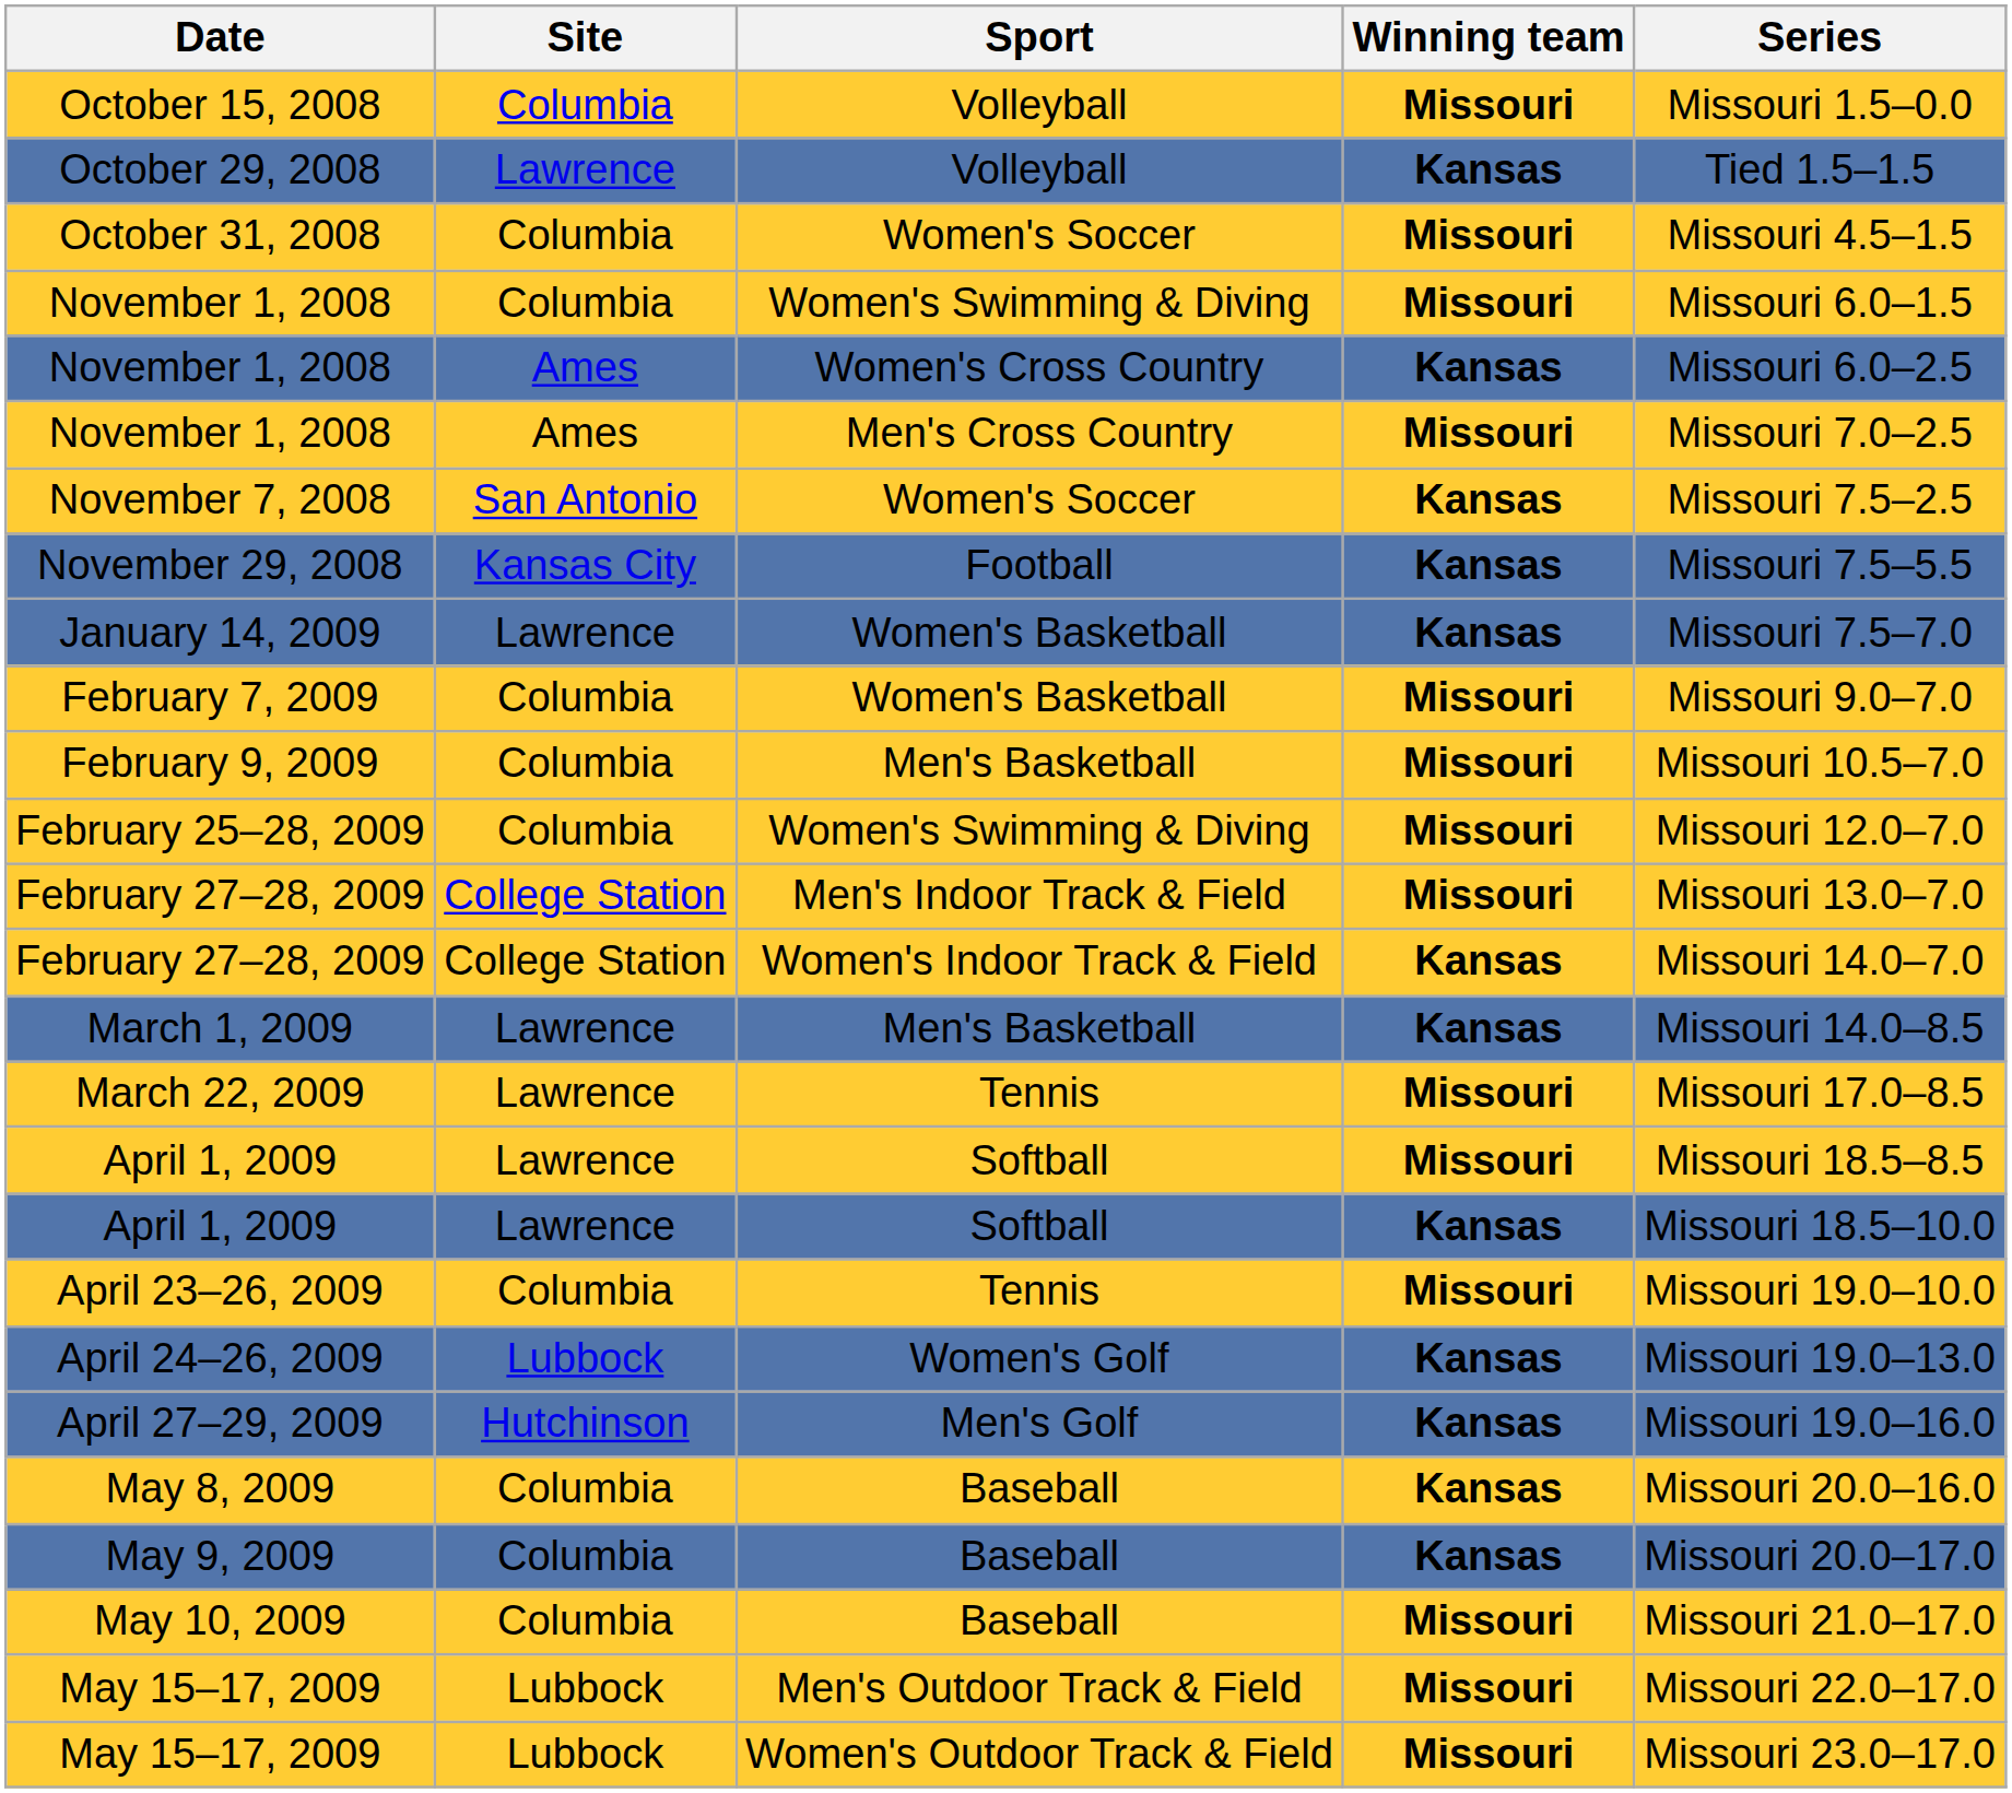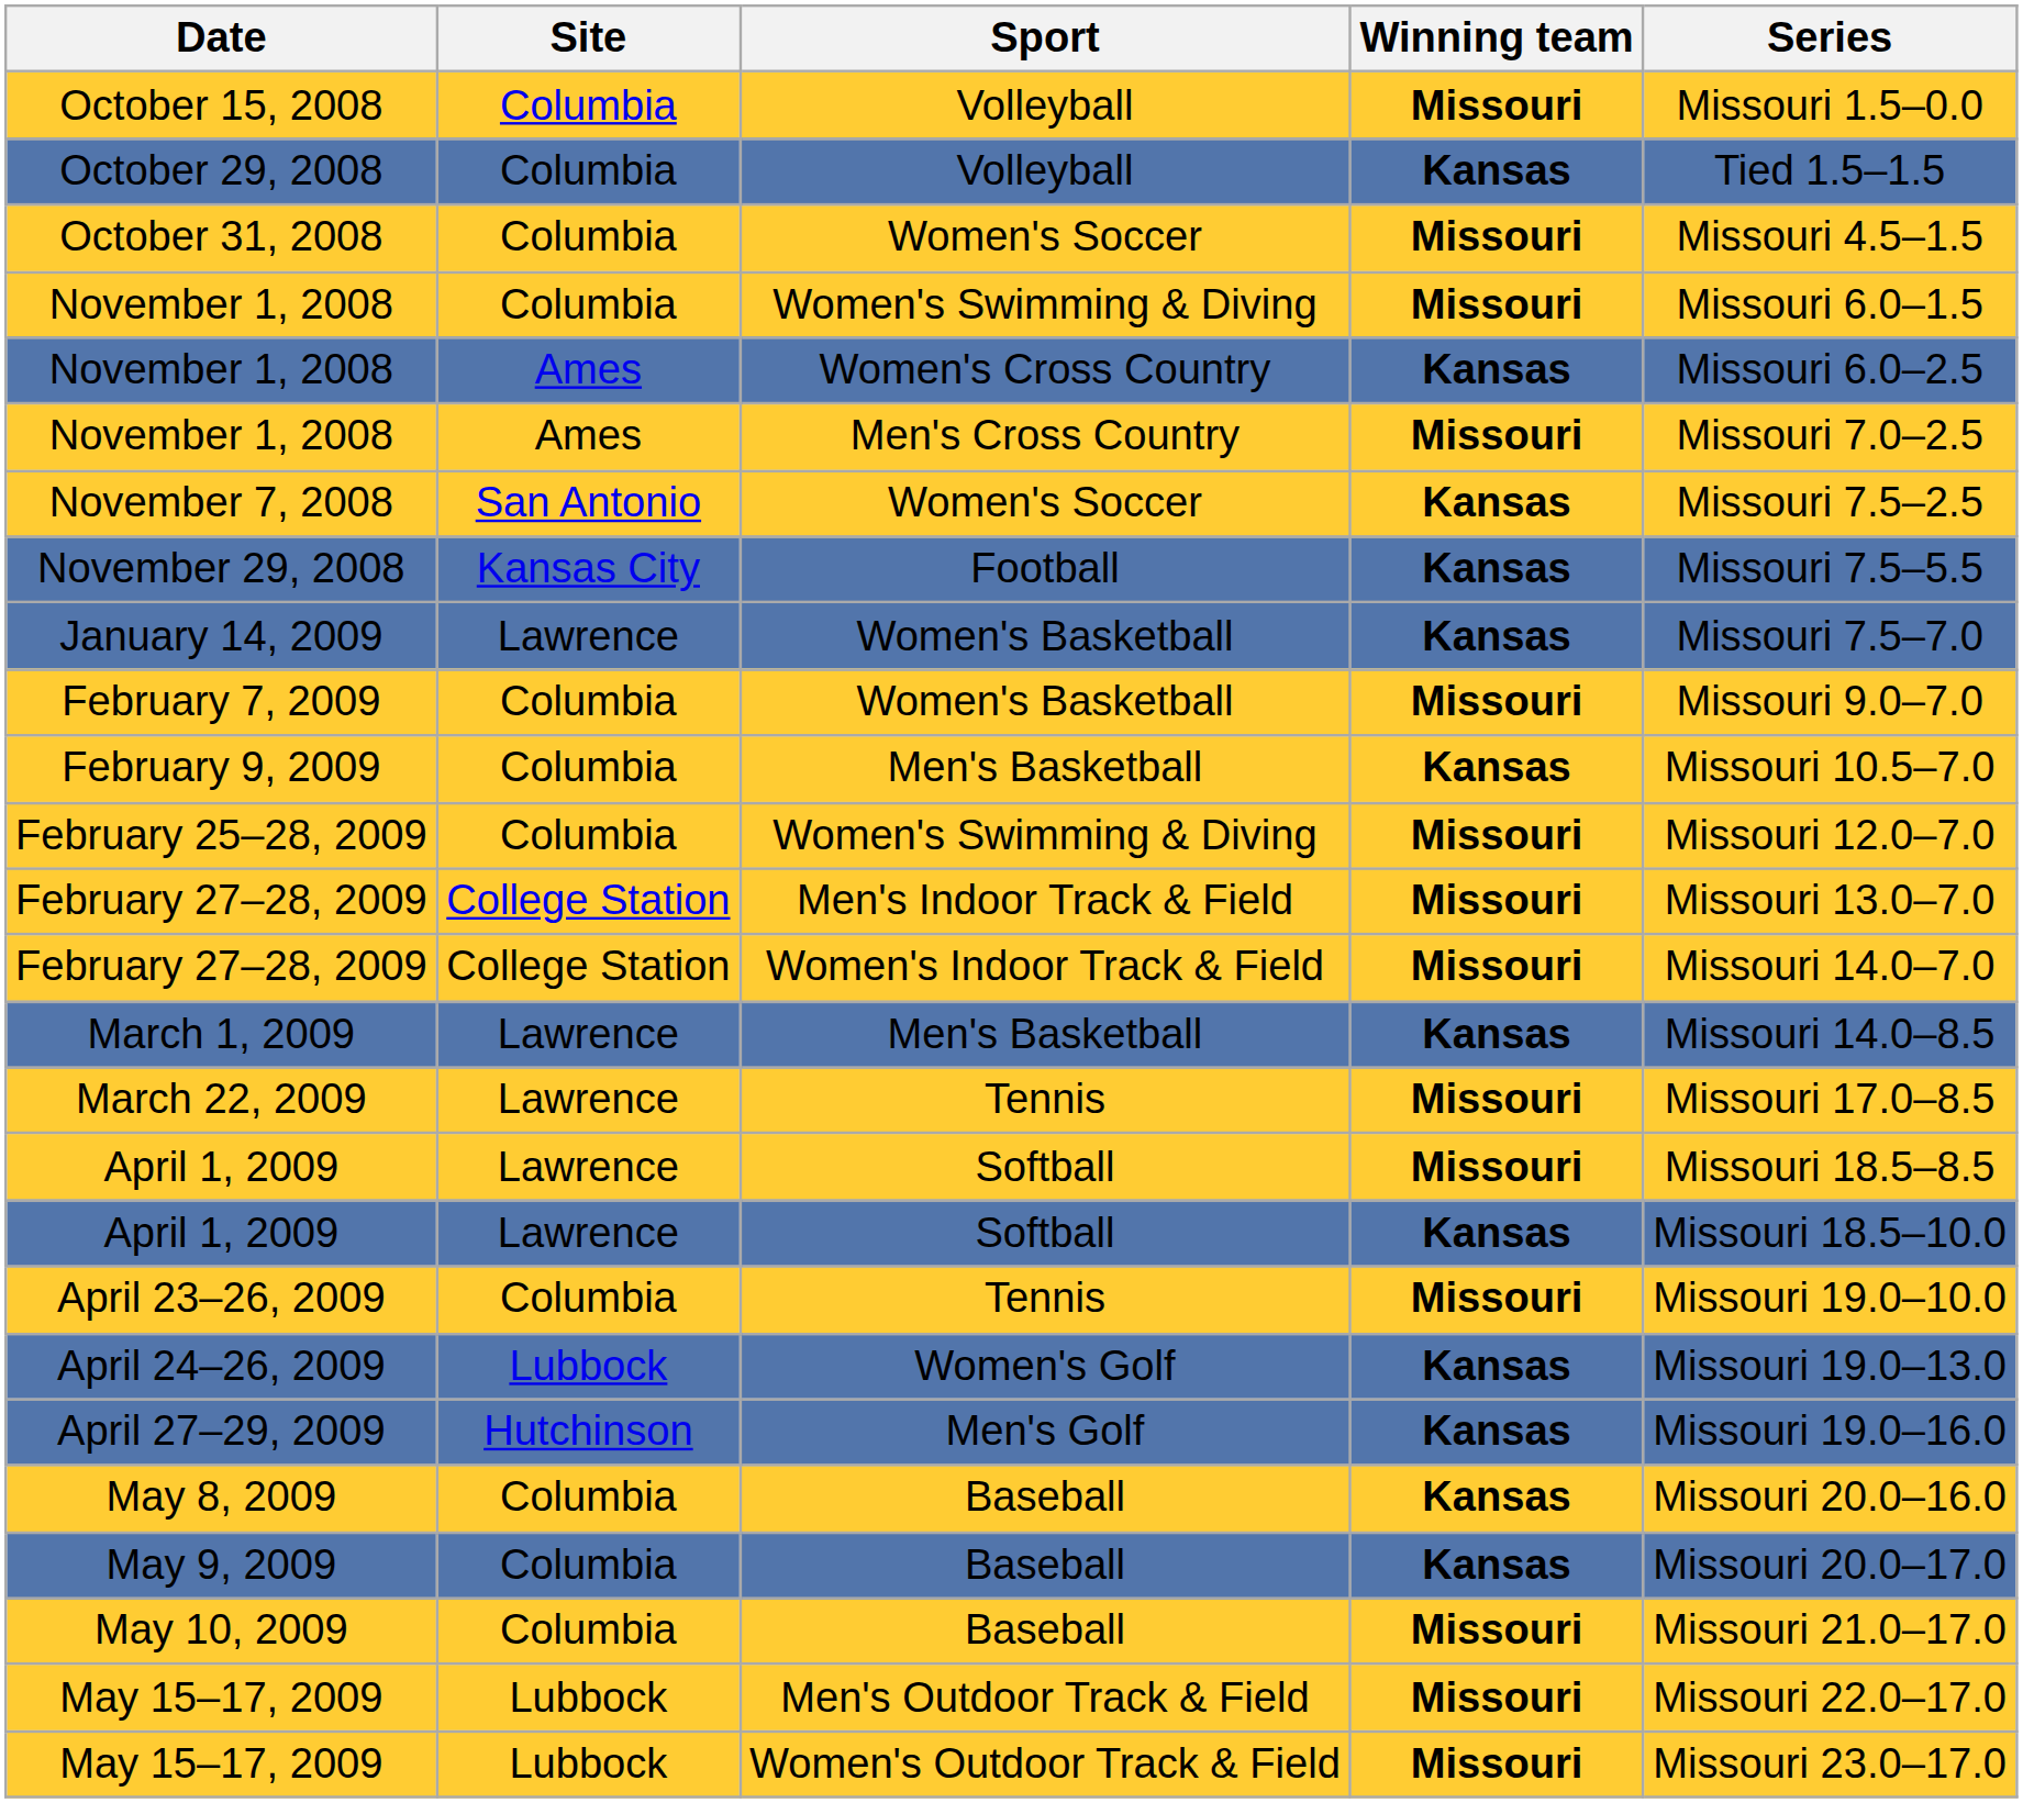 <table class="wikitable">
 <tr>
 <th>Date</th>
 <th>Site</th>
 <th>Sport</th>
 <th>Winning team</th>
 <th>Series</th>
 </tr>
 <tr align=center style="background: #ffcc33;">
 <td>October 15, 2008</td>
 <td><a href='#'>Columbia</a></td>
 <td>Volleyball</td>
 <td><strong>Missouri</strong></td>
 <td>Missouri 1.5–0.0</td>
 </tr>
 <tr align=center style="background: #5275ab;">
 <td>October 29, 2008</td>
-<td><a href='#'>Lawrence</a></td>
+<td>Columbia</td>
 <td>Volleyball</td>
 <td><strong>Kansas</strong></td>
 <td>Tied 1.5–1.5</td>
 </tr>
 <tr align=center style="background: #ffcc33;">
 <td>October 31, 2008</td>
 <td>Columbia</td>
 <td>Women's Soccer</td>
 <td><strong>Missouri</strong></td>
 <td>Missouri 4.5–1.5</td>
 </tr>
 <tr align=center style="background: #ffcc33;">
 <td>November 1, 2008</td>
 <td>Columbia</td>
 <td>Women's Swimming & Diving</td>
 <td><strong>Missouri</strong></td>
 <td>Missouri 6.0–1.5</td>
 </tr>
 <tr align=center style="background: #5275ab;">
 <td>November 1, 2008</td>
 <td><a href='#'>Ames</a></td>
 <td>Women's Cross Country</td>
 <td><strong>Kansas</strong></td>
 <td>Missouri 6.0–2.5</td>
 </tr>
 <tr align=center style="background: #ffcc33;">
 <td>November 1, 2008</td>
 <td>Ames</td>
 <td>Men's Cross Country</td>
 <td><strong>Missouri</strong></td>
 <td>Missouri 7.0–2.5</td>
 </tr>
 <tr align=center style="background: #ffcc33;">
 <td>November 7, 2008</td>
 <td><a href='#'>San Antonio</a></td>
 <td>Women's Soccer</td>
 <td><strong>Kansas</strong></td>
 <td>Missouri 7.5–2.5</td>
 </tr>
 <tr align=center style="background: #5275ab;">
 <td>November 29, 2008</td>
 <td><a href='#'>Kansas City</a></td>
 <td>Football</td>
 <td><strong>Kansas</strong></td>
 <td>Missouri 7.5–5.5</td>
 </tr>
 <tr align=center style="background: #5275ab;">
 <td>January 14, 2009</td>
 <td>Lawrence</td>
 <td>Women's Basketball</td>
 <td><strong>Kansas</strong></td>
 <td>Missouri 7.5–7.0</td>
 </tr>
 <tr align=center style="background: #ffcc33;">
 <td>February 7, 2009</td>
 <td>Columbia</td>
 <td>Women's Basketball</td>
 <td><strong>Missouri</strong></td>
 <td>Missouri 9.0–7.0</td>
 </tr>
 <tr align=center style="background: #ffcc33;">
 <td>February 9, 2009</td>
 <td>Columbia</td>
 <td>Men's Basketball</td>
-<td><strong>Missouri</strong></td>
+<td><strong>Kansas</strong></td>
 <td>Missouri 10.5–7.0</td>
 </tr>
 <tr align=center style="background: #ffcc33;">
 <td>February 25–28, 2009</td>
 <td>Columbia</td>
 <td>Women's Swimming & Diving</td>
 <td><strong>Missouri</strong></td>
 <td>Missouri 12.0–7.0</td>
 </tr>
 <tr align=center style="background: #ffcc33;">
 <td>February 27–28, 2009</td>
 <td><a href='#'>College Station</a></td>
 <td>Men's Indoor Track & Field</td>
 <td><strong>Missouri</strong></td>
 <td>Missouri 13.0–7.0</td>
 </tr>
 <tr align=center style="background: #ffcc33;">
 <td>February 27–28, 2009</td>
 <td>College Station</td>
 <td>Women's Indoor Track & Field</td>
-<td><strong>Kansas</strong></td>
+<td><strong>Missouri</strong></td>
 <td>Missouri 14.0–7.0</td>
 </tr>
 <tr align=center style="background: #5275ab;">
 <td>March 1, 2009</td>
 <td>Lawrence</td>
 <td>Men's Basketball</td>
 <td><strong>Kansas</strong></td>
 <td>Missouri 14.0–8.5</td>
 </tr>
 <tr align=center style="background: #ffcc33;">
 <td>March 22, 2009</td>
 <td>Lawrence</td>
 <td>Tennis</td>
 <td><strong>Missouri</strong></td>
 <td>Missouri 17.0–8.5</td>
 </tr>
 <tr align=center style="background: #ffcc33;">
 <td>April 1, 2009</td>
 <td>Lawrence</td>
 <td>Softball</td>
 <td><strong>Missouri</strong></td>
 <td>Missouri 18.5–8.5</td>
 </tr>
 <tr align=center style="background: #5275ab;">
 <td>April 1, 2009</td>
 <td>Lawrence</td>
 <td>Softball</td>
 <td><strong>Kansas</strong></td>
 <td>Missouri 18.5–10.0</td>
 </tr>
 <tr align=center style="background: #ffcc33;">
 <td>April 23–26, 2009</td>
 <td>Columbia</td>
 <td>Tennis</td>
 <td><strong>Missouri</strong></td>
 <td>Missouri 19.0–10.0</td>
 </tr>
 <tr align=center style="background: #5275ab;">
 <td>April 24–26, 2009</td>
 <td><a href='#'>Lubbock</a></td>
 <td>Women's Golf</td>
 <td><strong>Kansas</strong></td>
 <td>Missouri 19.0–13.0</td>
 </tr>
 <tr align=center style="background: #5275ab;">
 <td>April 27–29, 2009</td>
 <td><a href='#'>Hutchinson</a></td>
 <td>Men's Golf</td>
 <td><strong>Kansas</strong></td>
 <td>Missouri 19.0–16.0</td>
 </tr>
 <tr align=center style="background: #ffcc33;">
 <td>May 8, 2009</td>
 <td>Columbia</td>
 <td>Baseball</td>
 <td><strong>Kansas</strong></td>
 <td>Missouri 20.0–16.0</td>
 </tr>
 <tr align=center style="background: #5275ab;">
 <td>May 9, 2009</td>
 <td>Columbia</td>
 <td>Baseball</td>
 <td><strong>Kansas</strong></td>
 <td>Missouri 20.0–17.0</td>
 </tr>
 <tr align=center style="background: #ffcc33;">
 <td>May 10, 2009</td>
 <td>Columbia</td>
 <td>Baseball</td>
 <td><strong>Missouri</strong></td>
 <td>Missouri 21.0–17.0</td>
 </tr>
 <tr align=center style="background: #ffcc33;">
 <td>May 15–17, 2009</td>
 <td>Lubbock</td>
 <td>Men's Outdoor Track & Field</td>
 <td><strong>Missouri</strong></td>
 <td>Missouri 22.0–17.0</td>
 </tr>
 <tr align=center style="background: #ffcc33;">
 <td>May 15–17, 2009</td>
 <td>Lubbock</td>
 <td>Women's Outdoor Track & Field</td>
 <td><strong>Missouri</strong></td>
 <td>Missouri 23.0–17.0</td>
 </tr>
 </table>
